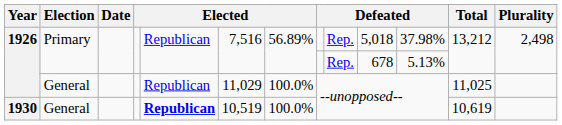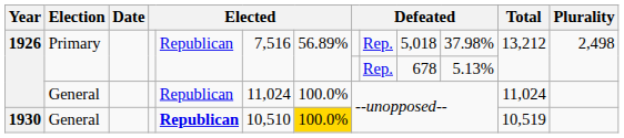 <table class=wikitable>
 <tr>
 <th>Year</th>
 <th>Election</th>
 <th>Date</th>
 <th ! colspan="4">Elected</th>
 <th ! colspan="4">Defeated</th>
 <th>Total</th>
 <th>Plurality</th>
 </tr>
 <tr>
 <th rowspan="3" valign="top">1926</th>
 <td rowspan="2" valign="top">Primary</td>
 <td rowspan="2" valign="top"></td>
 <td rowspan="2" valign="top"></td>
 <td rowspan="2" valign="top" ><a href='#'>Republican</a></td>
 <td rowspan="2" valign="top" align="right">7,516</td>
 <td rowspan="2" valign="top" align="right">56.89%</td>
 <td valign="top"></td>
 <td valign="top" ><a href='#'>Rep.</a></td>
 <td valign="top" align="right">5,018</td>
 <td valign="top" align="right">37.98%</td>
 <td rowspan="2" valign="top" align="right">13,212</td>
 <td rowspan="2" valign="top" align="right">2,498</td>
 </tr>
 <tr>
 <td valign="top"></td>
 <td valign="top" ><a href='#'>Rep.</a></td>
 <td valign="top" align="right">678</td>
 <td valign="top" align="right">5.13%</td>
 </tr>
 <tr>
 <td valign="top">General</td>
 <td valign="top"></td>
 <td valign="top"></td>
 <td valign="top" ><a href='#'>Republican</a></td>
-<td valign="top" align="right">11,029</td>
+<td valign="top" align="right">11,024</td>
 <td valign="top" align="right">100.0%</td>
 <td rowspan="2" colspan="4"><em>--unopposed--</em></td>
-<td valign="top" align="right">11,025</td>
+<td valign="top" align="right">11,024</td>
 <td valign="top" align="right"></td>
 </tr>
 <tr>
 <th valign="top">1930</th>
 <td valign="top">General</td>
 <td valign="top"></td>
 <td valign="top"></td>
 <td valign="top" ><strong><a href='#'>Republican</a></strong></td>
+<td valign="top" align="right">10,510</td>
+<td valign="top" align="right" style="background: gold;">100.0%</td>
 <td valign="top" align="right">10,519</td>
-<td valign="top" align="right">100.0%</td>
-<td valign="top" align="right">10,619</td>
 <td valign="top" align="right"></td>
 </tr>
 </table>
